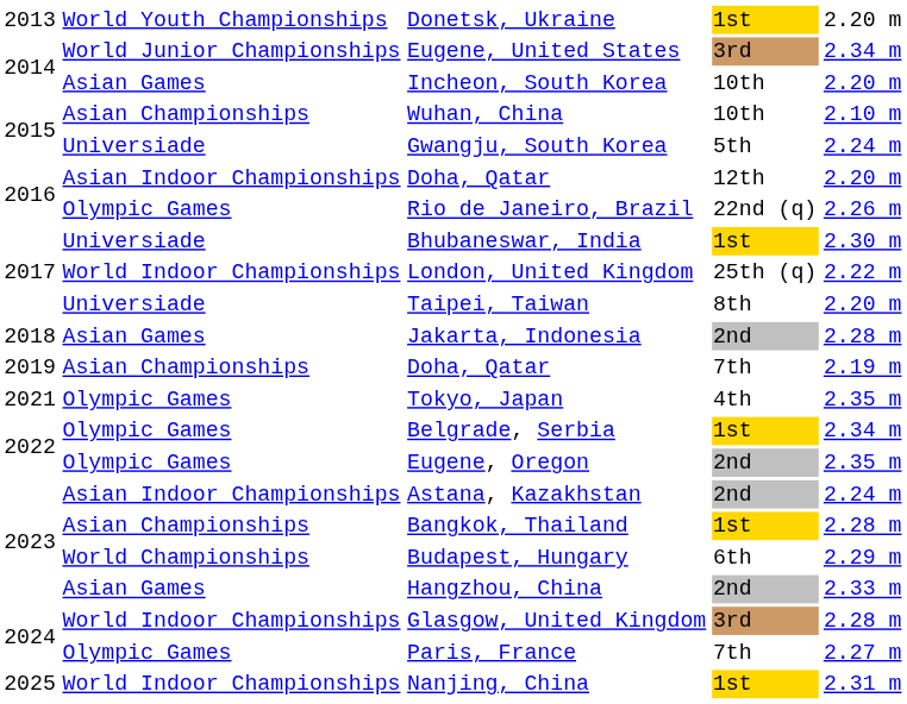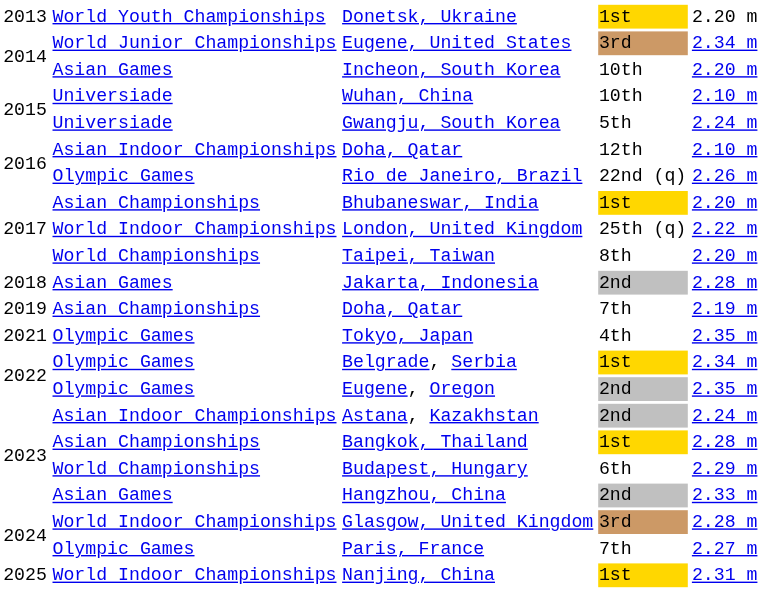 <table>
 <tr>
 <td>2013</td>
 <td><a href='#'>World Youth Championships</a></td>
 <td><a href='#'>Donetsk, Ukraine</a></td>
 <td bgcolor=gold>1st</td>
 <td>2.20 m</td>
 </tr>
 <tr>
 <td rowspan=2>2014</td>
 <td><a href='#'>World Junior Championships</a></td>
 <td><a href='#'>Eugene, United States</a></td>
 <td bgcolor=cc9966>3rd</td>
 <td><a href='#'>2.34 m</a> </td>
 </tr>
 <tr>
 <td><a href='#'>Asian Games</a></td>
 <td><a href='#'>Incheon, South Korea</a></td>
 <td>10th</td>
 <td><a href='#'>2.20 m</a></td>
 </tr>
 <tr>
 <td rowspan=2>2015</td>
-<td><a href='#'>Asian Championships</a></td>
+<td><a href='#'>Universiade</a></td>
 <td><a href='#'>Wuhan, China</a></td>
 <td>10th</td>
 <td><a href='#'>2.10 m</a></td>
 </tr>
 <tr>
 <td><a href='#'>Universiade</a></td>
 <td><a href='#'>Gwangju, South Korea</a></td>
 <td>5th</td>
 <td><a href='#'>2.24 m</a></td>
 </tr>
 <tr>
 <td rowspan=2>2016</td>
 <td><a href='#'>Asian Indoor Championships</a></td>
 <td><a href='#'>Doha, Qatar</a></td>
 <td>12th</td>
-<td><a href='#'>2.20 m</a></td>
+<td><a href='#'>2.10 m</a> </td>
 </tr>
 <tr>
 <td><a href='#'>Olympic Games</a></td>
 <td><a href='#'>Rio de Janeiro, Brazil</a></td>
 <td>22nd (q)</td>
 <td><a href='#'>2.26 m</a></td>
 </tr>
 <tr>
 <td rowspan=3>2017</td>
-<td><a href='#'>Universiade</a></td>
+<td><a href='#'>Asian Championships</a></td>
 <td><a href='#'>Bhubaneswar, India</a></td>
 <td bgcolor=gold>1st</td>
-<td><a href='#'>2.30 m</a></td>
+<td><a href='#'>2.20 m</a></td>
 </tr>
 <tr>
 <td><a href='#'>World Indoor Championships</a></td>
 <td><a href='#'>London, United Kingdom</a></td>
 <td>25th (q)</td>
 <td><a href='#'>2.22 m</a></td>
 </tr>
 <tr>
-<td><a href='#'>Universiade</a></td>
+<td><a href='#'>World Championships</a></td>
 <td><a href='#'>Taipei, Taiwan</a></td>
 <td>8th</td>
 <td><a href='#'>2.20 m</a></td>
 </tr>
 <tr>
 <td>2018</td>
 <td><a href='#'>Asian Games</a></td>
 <td><a href='#'>Jakarta, Indonesia</a></td>
 <td bgcolor=silver>2nd</td>
 <td><a href='#'>2.28 m</a></td>
 </tr>
 <tr>
 <td>2019</td>
 <td><a href='#'>Asian Championships</a></td>
 <td><a href='#'>Doha, Qatar</a></td>
 <td>7th</td>
 <td><a href='#'>2.19 m</a></td>
 </tr>
 <tr>
 <td>2021</td>
 <td><a href='#'>Olympic Games</a></td>
 <td><a href='#'>Tokyo, Japan</a></td>
 <td>4th</td>
 <td><a href='#'>2.35 m</a></td>
 </tr>
 <tr>
 <td rowspan=2>2022</td>
 <td><a href='#'>Olympic Games</a></td>
 <td><a href='#'>Belgrade</a>, <a href='#'>Serbia</a></td>
 <td bgcolor=gold>1st</td>
 <td><a href='#'>2.34 m</a> </td>
 </tr>
 <tr>
 <td><a href='#'>Olympic Games</a></td>
 <td><a href='#'>Eugene</a>, <a href='#'>Oregon</a></td>
 <td bgcolor=silver>2nd</td>
 <td><a href='#'>2.35 m</a></td>
 </tr>
 <tr>
 <td rowspan=4>2023</td>
 <td><a href='#'>Asian Indoor Championships</a></td>
 <td><a href='#'>Astana</a>, <a href='#'>Kazakhstan</a></td>
 <td bgcolor=silver>2nd</td>
 <td><a href='#'>2.24 m</a></td>
 </tr>
 <tr>
 <td><a href='#'>Asian Championships</a></td>
 <td><a href='#'>Bangkok, Thailand</a></td>
 <td bgcolor=gold>1st</td>
 <td><a href='#'>2.28 m</a></td>
 </tr>
 <tr>
 <td><a href='#'>World Championships</a></td>
 <td><a href='#'>Budapest, Hungary</a></td>
 <td>6th</td>
 <td><a href='#'>2.29 m</a></td>
 </tr>
 <tr>
 <td><a href='#'>Asian Games</a></td>
 <td><a href='#'>Hangzhou, China</a></td>
 <td bgcolor=silver>2nd</td>
 <td><a href='#'>2.33 m</a></td>
 </tr>
 <tr>
 <td rowspan=2>2024</td>
 <td><a href='#'>World Indoor Championships</a></td>
 <td><a href='#'>Glasgow, United Kingdom</a></td>
 <td bgcolor=cc9966>3rd</td>
 <td><a href='#'>2.28 m</a></td>
 </tr>
 <tr>
 <td><a href='#'>Olympic Games</a></td>
 <td><a href='#'>Paris, France</a></td>
 <td>7th</td>
 <td><a href='#'>2.27 m</a></td>
 </tr>
 <tr>
 <td>2025</td>
 <td><a href='#'>World Indoor Championships</a></td>
 <td><a href='#'>Nanjing, China</a></td>
 <td bgcolor=gold>1st</td>
 <td><a href='#'>2.31 m</a></td>
 </tr>
 </table>
